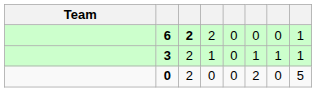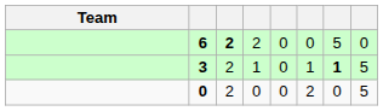 <table class="wikitable" style="text-align: center;">
 <tr>
 <th width=180>Team</th>
 <th width=20></th>
 <th width=20></th>
 <th width=20></th>
 <th width=20></th>
 <th width=20></th>
 <th width=20></th>
 <th width=20></th>
 </tr>
 <tr bgcolor=ccffcc>
 <td align=left></td>
 <td><strong>6</strong></td>
 <td><strong>2</strong></td>
 <td>2</td>
 <td>0</td>
 <td>0</td>
+<td>5</td>
 <td>0</td>
-<td>1</td>
 </tr>
 <tr bgcolor=ccffcc>
 <td align=left></td>
 <td><strong>3</strong></td>
 <td>2</td>
 <td>1</td>
 <td>0</td>
 <td>1</td>
-<td>1</td>
-<td>1</td>
+<td><strong>1</strong></td>
+<td>5</td>
 </tr>
 <tr>
 <td align=left></td>
 <td><strong>0</strong></td>
 <td>2</td>
 <td>0</td>
 <td>0</td>
 <td>2</td>
 <td>0</td>
 <td>5</td>
 </tr>
 </table>
